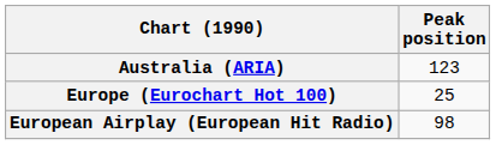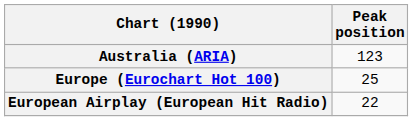 <table class="wikitable sortable plainrowheaders" style="text-align:center">
 <tr>
 <th>Chart (1990)</th>
 <th>Peak<br>position</th>
 </tr>
 <tr>
 <th scope="row">Australia (<a href='#'>ARIA</a>)</th>
 <td>123</td>
 </tr>
 <tr>
 <th scope="row">Europe (<a href='#'>Eurochart Hot 100</a>)</th>
 <td>25</td>
 </tr>
 <tr>
 <th scope="row">European Airplay (European Hit Radio)</th>
-<td>98</td>
+<td>22</td>
 </tr>
 <tr>
 </tr>
 <tr>
 </tr>
 <tr>
 </tr>
 </table>
